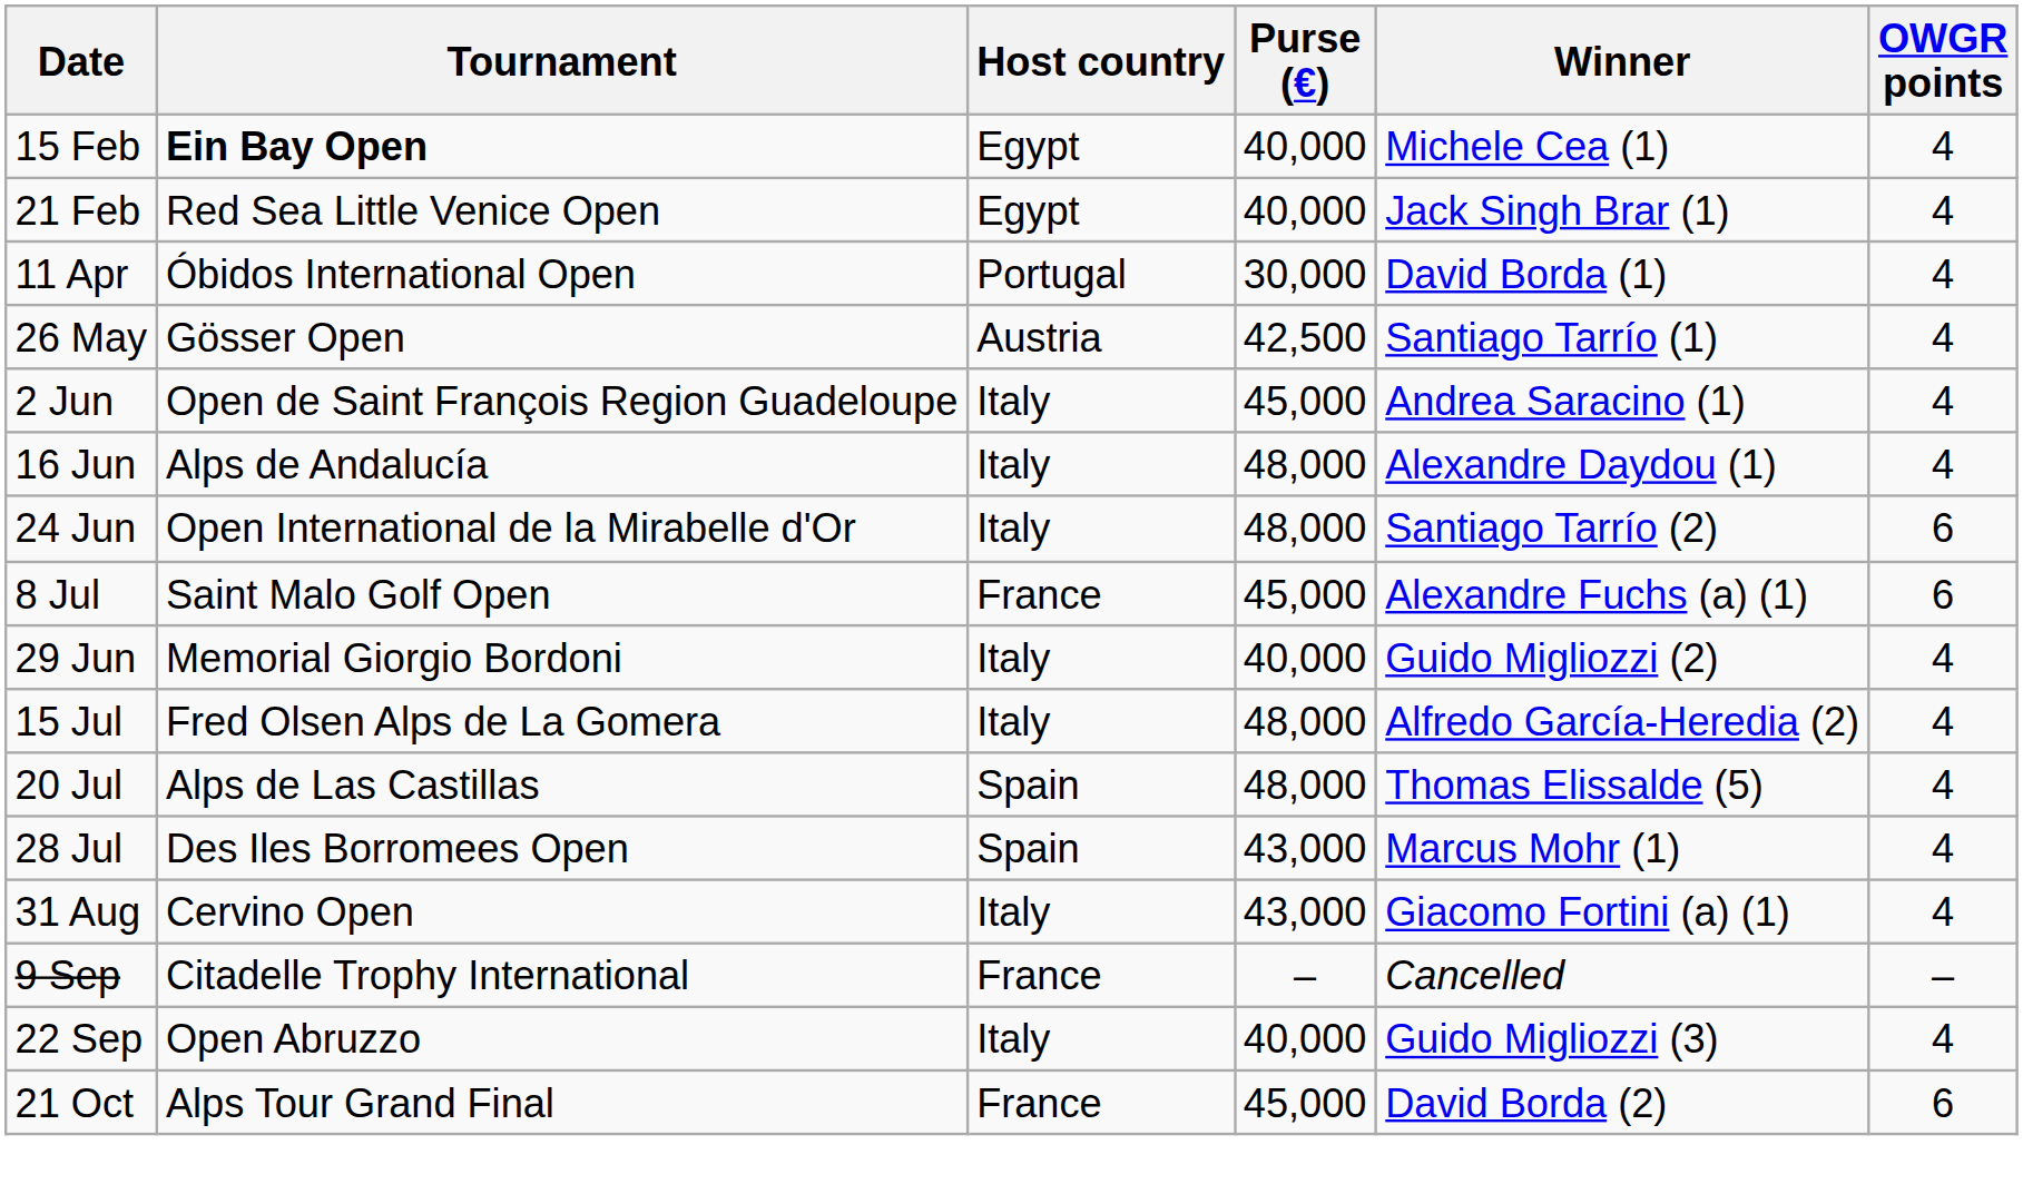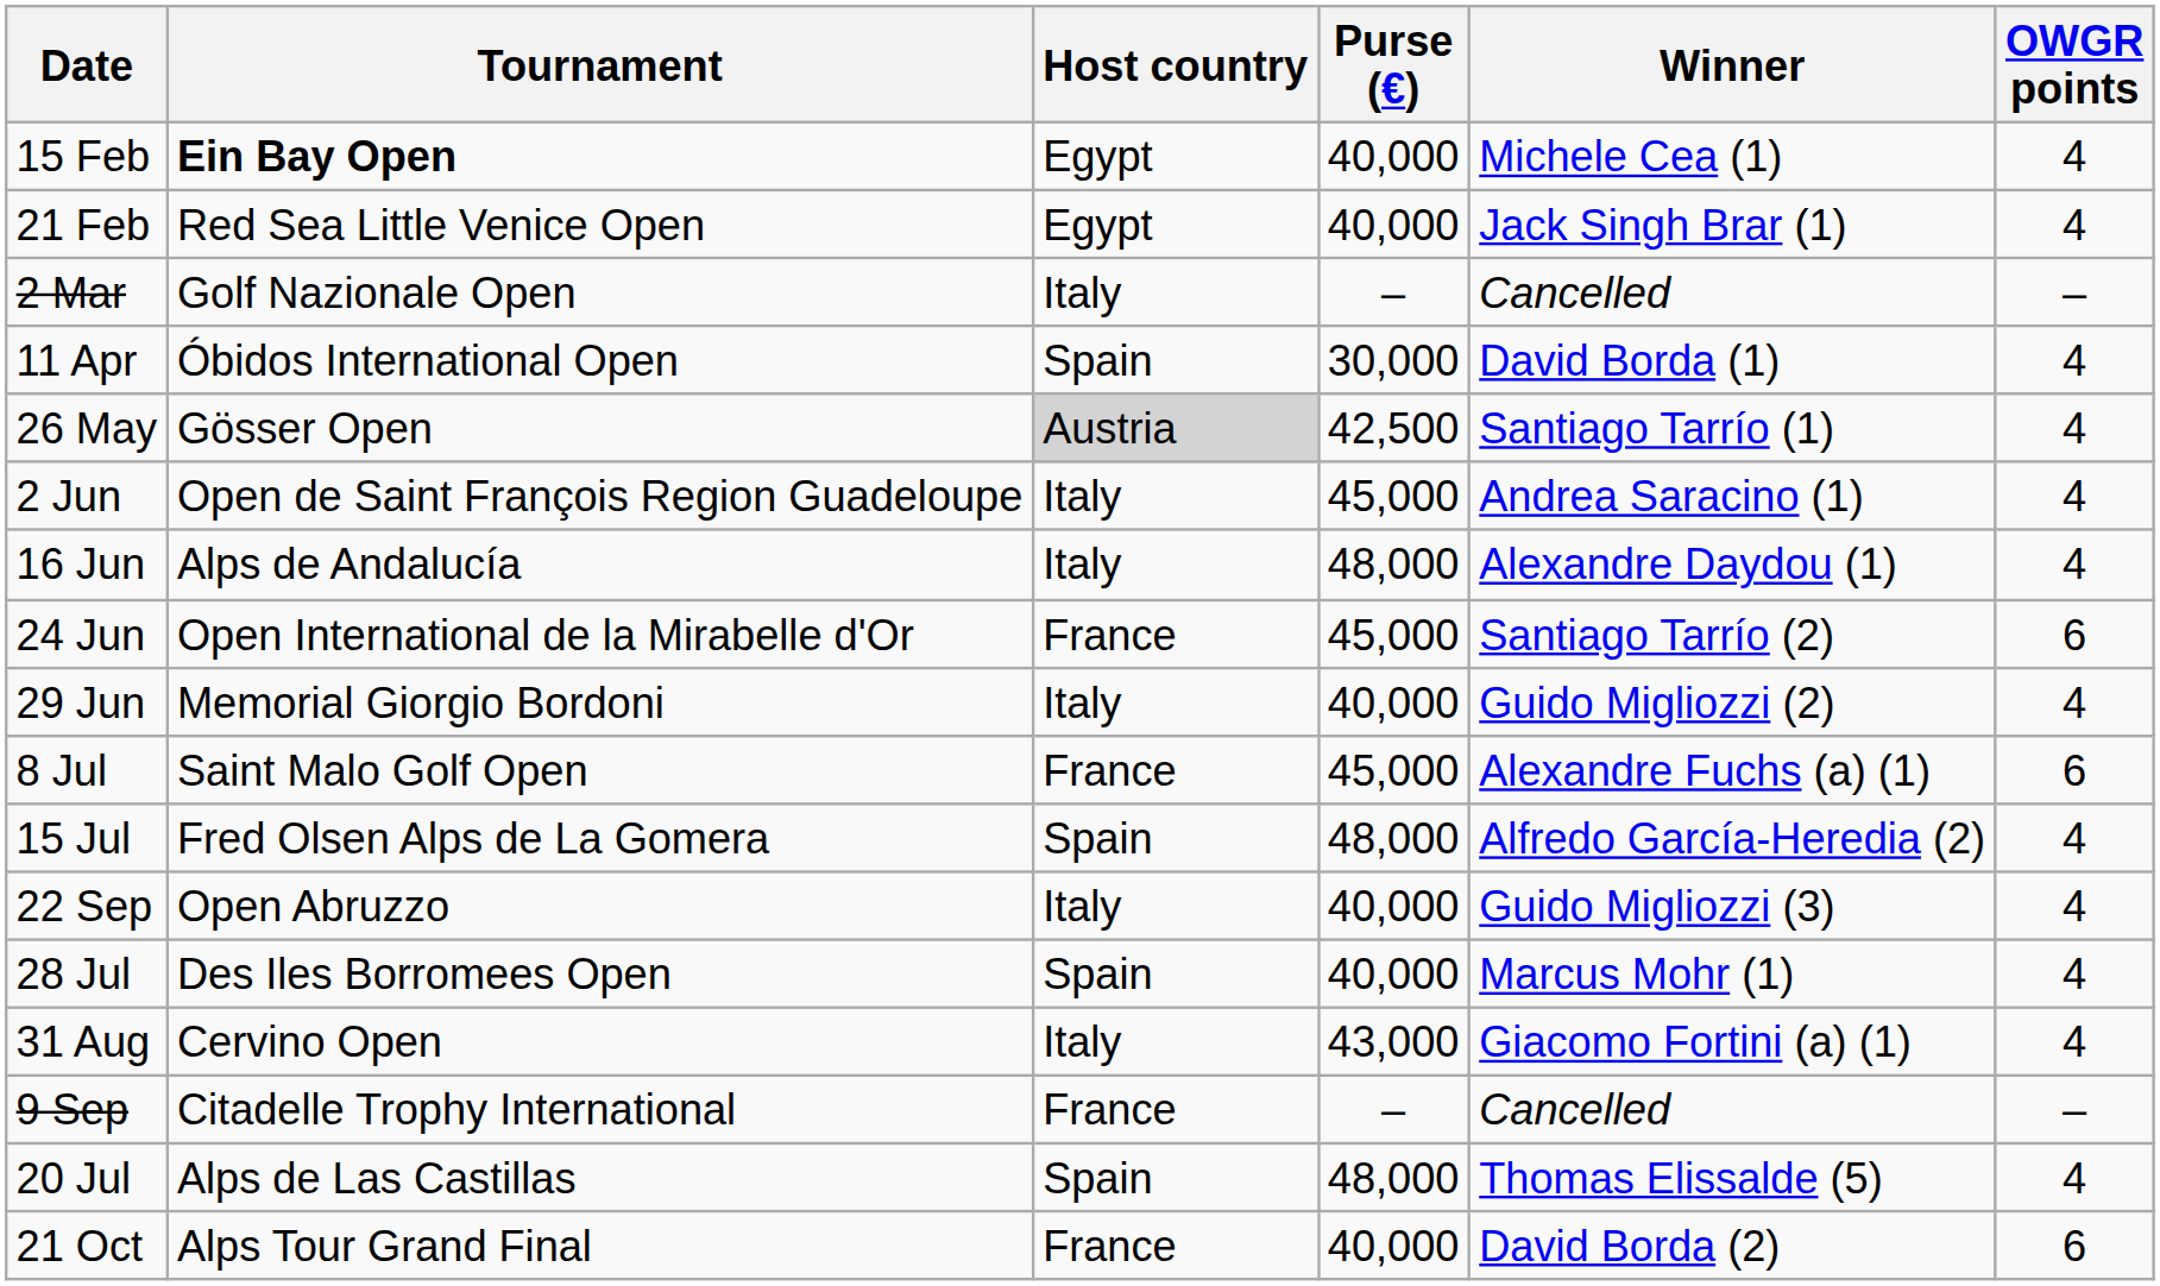 <table class="wikitable" style="font-size:95%;">
 <tr>
 <th>Date</th>
 <th>Tournament</th>
 <th>Host country</th>
 <th>Purse<br>(<a href='#'>€</a>)</th>
 <th>Winner</th>
 <th><a href='#'>OWGR</a><br>points</th>
 </tr>
 <tr>
 <td>15 Feb</td>
 <td><strong>Ein Bay Open</strong></td>
 <td>Egypt</td>
 <td align=right>40,000</td>
 <td> <a href='#'>Michele Cea</a> (1)</td>
 <td align=center>4</td>
 </tr>
 <tr>
 <td>21 Feb</td>
 <td>Red Sea Little Venice Open</td>
 <td>Egypt</td>
 <td align=right>40,000</td>
 <td> <a href='#'>Jack Singh Brar</a> (1)</td>
 <td align=center>4</td>
 </tr>
 <tr>
+<td><s>2 Mar</s></td>
+<td>Golf Nazionale Open</td>
+<td>Italy</td>
+<td align=center>–</td>
+<td><em>Cancelled</em></td>
+<td align=center>–</td>
+</tr>
+<tr>
 <td>11 Apr</td>
 <td>Óbidos International Open</td>
-<td>Portugal</td>
+<td>Spain</td>
 <td align=right>30,000</td>
 <td> <a href='#'>David Borda</a> (1)</td>
 <td align=center>4</td>
 </tr>
 <tr>
 <td>26 May</td>
 <td>Gösser Open</td>
-<td>Austria</td>
+<td style="background: lightgrey;">Austria</td>
 <td align=right>42,500</td>
 <td> <a href='#'>Santiago Tarrío</a> (1)</td>
 <td align=center>4</td>
 </tr>
 <tr>
 <td>2 Jun</td>
 <td>Open de Saint François Region Guadeloupe</td>
 <td>Italy</td>
 <td align=right>45,000</td>
 <td> <a href='#'>Andrea Saracino</a> (1)</td>
 <td align=center>4</td>
 </tr>
 <tr>
 <td>16 Jun</td>
 <td>Alps de Andalucía</td>
 <td>Italy</td>
 <td align=right>48,000</td>
 <td> <a href='#'>Alexandre Daydou</a> (1)</td>
 <td align=center>4</td>
 </tr>
 <tr>
 <td>24 Jun</td>
 <td>Open International de la Mirabelle d'Or</td>
-<td>Italy</td>
-<td align=right>48,000</td>
-<td> <a href='#'>Santiago Tarrío</a> (2)</td>
-<td align=center>6</td>
-</tr>
-<tr>
-<td>8 Jul</td>
-<td>Saint Malo Golf Open</td>
 <td>France</td>
 <td align=right>45,000</td>
-<td> <a href='#'>Alexandre Fuchs</a> (a) (1)</td>
+<td> <a href='#'>Santiago Tarrío</a> (2)</td>
 <td align=center>6</td>
 </tr>
 <tr>
 <td>29 Jun</td>
 <td>Memorial Giorgio Bordoni</td>
 <td>Italy</td>
 <td align=right>40,000</td>
 <td> <a href='#'>Guido Migliozzi</a> (2)</td>
 <td align=center>4</td>
 </tr>
 <tr>
+<td>8 Jul</td>
+<td>Saint Malo Golf Open</td>
+<td>France</td>
+<td align=right>45,000</td>
+<td> <a href='#'>Alexandre Fuchs</a> (a) (1)</td>
+<td align=center>6</td>
+</tr>
+<tr>
 <td>15 Jul</td>
 <td>Fred Olsen Alps de La Gomera</td>
-<td>Italy</td>
+<td>Spain</td>
 <td align=right>48,000</td>
 <td> <a href='#'>Alfredo García-Heredia</a> (2)</td>
 <td align=center>4</td>
 </tr>
 <tr>
-<td>20 Jul</td>
-<td>Alps de Las Castillas</td>
-<td>Spain</td>
-<td align=right>48,000</td>
-<td> <a href='#'>Thomas Elissalde</a> (5)</td>
+<td>22 Sep</td>
+<td>Open Abruzzo</td>
+<td>Italy</td>
+<td align=right>40,000</td>
+<td> <a href='#'>Guido Migliozzi</a> (3)</td>
 <td align=center>4</td>
 </tr>
 <tr>
 <td>28 Jul</td>
 <td>Des Iles Borromees Open</td>
 <td>Spain</td>
-<td align=right>43,000</td>
+<td align=right>40,000</td>
 <td> <a href='#'>Marcus Mohr</a> (1)</td>
 <td align=center>4</td>
 </tr>
 <tr>
 <td>31 Aug</td>
 <td>Cervino Open</td>
 <td>Italy</td>
 <td align=right>43,000</td>
 <td> <a href='#'>Giacomo Fortini</a> (a) (1)</td>
 <td align=center>4</td>
 </tr>
 <tr>
 <td><s>9 Sep</s></td>
 <td>Citadelle Trophy International</td>
 <td>France</td>
 <td align=center>–</td>
 <td><em>Cancelled</em></td>
 <td align=center>–</td>
 </tr>
 <tr>
-<td>22 Sep</td>
-<td>Open Abruzzo</td>
-<td>Italy</td>
-<td align=right>40,000</td>
-<td> <a href='#'>Guido Migliozzi</a> (3)</td>
+<td>20 Jul</td>
+<td>Alps de Las Castillas</td>
+<td>Spain</td>
+<td align=right>48,000</td>
+<td> <a href='#'>Thomas Elissalde</a> (5)</td>
 <td align=center>4</td>
 </tr>
 <tr>
 <td>21 Oct</td>
 <td>Alps Tour Grand Final</td>
 <td>France</td>
-<td align=right>45,000</td>
+<td align=right>40,000</td>
 <td> <a href='#'>David Borda</a> (2)</td>
 <td align=center>6</td>
 </tr>
 </table>
